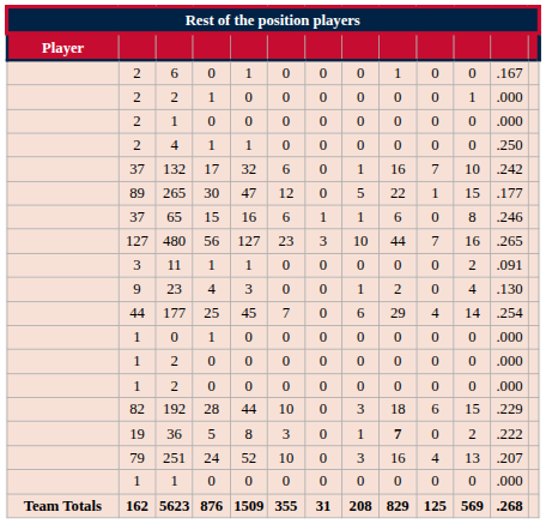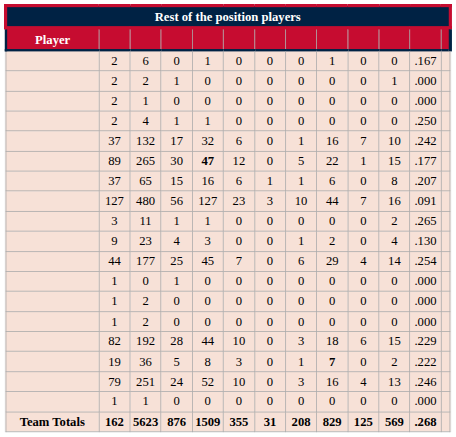 <table class="wikitable sortable mw-collapsible mw-collapsed">
 <tr>
 <th colspan=13 style="background:#024; border: 4px solid #c60c30;color:white;">Rest of the position players</th>
 </tr>
 <tr>
 <th style="background:#c60c30; width:21%; color:#fff; border-top: 3px solid #024; border-bottom: 3px solid #024; border-left: 3px solid #024;">Player</th>
 <th style="background:#c60c30; width:7%; color:#fff; border-top: 3px solid #024; border-bottom: 3px solid #024;"></th>
 <th style="background:#c60c30; width:7%; color:#fff; border-top: 3px solid #024; border-bottom: 3px solid #024;"></th>
 <th style="background:#c60c30; width:7%; color:#fff; border-top: 3px solid #024; border-bottom: 3px solid #024;"></th>
 <th style="background:#c60c30; width:7%; color:#fff; border-top: 3px solid #024; border-bottom: 3px solid #024;"></th>
 <th style="background:#c60c30; width:7%; color:#fff; border-top: 3px solid #024; border-bottom: 3px solid #024;"></th>
 <th style="background:#c60c30; width:7%; color:#fff; border-top: 3px solid #024; border-bottom: 3px solid #024;"></th>
 <th style="background:#c60c30; width:7%; color:#fff; border-top: 3px solid #024; border-bottom: 3px solid #024;"></th>
 <th style="background:#c60c30; width:7%; color:#fff; border-top: 3px solid #024; border-bottom: 3px solid #024;"></th>
 <th style="background:#c60c30; width:7%; color:#fff; border-top: 3px solid #024; border-bottom: 3px solid #024;"></th>
 <th style="background:#c60c30; width:7%; color:#fff; border-top: 3px solid #024; border-bottom: 3px solid #024;"></th>
 <th style="background:#c60c30; width:7%; color:#fff; border-top: 3px solid #024; border-bottom: 3px solid #024;"></th>
 <th style="background:#c60c30; width:7%; color:#fff; border-top: 3px solid #024; border-bottom: 3px solid #024; border-right: 4px solid #024;"></th>
 </tr>
 <tr style="text-align:center; background:#f7e1d7;">
 <td></td>
 <td>2</td>
 <td>6</td>
 <td>0</td>
 <td>1</td>
 <td>0</td>
 <td>0</td>
 <td>0</td>
 <td>1</td>
 <td>0</td>
 <td>0</td>
 <td>.167</td>
 <td></td>
 </tr>
 <tr style="text-align:center; background:#f7e1d7;">
 <td></td>
 <td>2</td>
 <td>2</td>
 <td>1</td>
 <td>0</td>
 <td>0</td>
 <td>0</td>
 <td>0</td>
 <td>0</td>
 <td>0</td>
 <td>1</td>
 <td>.000</td>
 <td></td>
 </tr>
 <tr style="text-align:center; background:#f7e1d7;">
 <td></td>
 <td>2</td>
 <td>1</td>
 <td>0</td>
 <td>0</td>
 <td>0</td>
 <td>0</td>
 <td>0</td>
 <td>0</td>
 <td>0</td>
 <td>0</td>
 <td>.000</td>
 <td></td>
 </tr>
 <tr style="text-align:center; background:#f7e1d7;">
 <td></td>
 <td>2</td>
 <td>4</td>
 <td>1</td>
 <td>1</td>
 <td>0</td>
 <td>0</td>
 <td>0</td>
 <td>0</td>
 <td>0</td>
 <td>0</td>
 <td>.250</td>
 <td></td>
 </tr>
 <tr style="text-align:center; background:#f7e1d7;">
 <td></td>
 <td>37</td>
 <td>132</td>
 <td>17</td>
 <td>32</td>
 <td>6</td>
 <td>0</td>
 <td>1</td>
 <td>16</td>
 <td>7</td>
 <td>10</td>
 <td>.242</td>
 <td></td>
 </tr>
 <tr style="text-align:center; background:#f7e1d7;">
 <td></td>
 <td>89</td>
 <td>265</td>
 <td>30</td>
-<td>47</td>
+<td><strong>47</strong></td>
 <td>12</td>
 <td>0</td>
 <td>5</td>
 <td>22</td>
 <td>1</td>
 <td>15</td>
 <td>.177</td>
 <td></td>
 </tr>
 <tr style="text-align:center; background:#f7e1d7;">
 <td></td>
 <td>37</td>
 <td>65</td>
 <td>15</td>
 <td>16</td>
 <td>6</td>
 <td>1</td>
 <td>1</td>
 <td>6</td>
 <td>0</td>
 <td>8</td>
-<td>.246</td>
+<td>.207</td>
 <td></td>
 </tr>
 <tr style="text-align:center; background:#f7e1d7;">
 <td></td>
 <td>127</td>
 <td>480</td>
 <td>56</td>
 <td>127</td>
 <td>23</td>
 <td>3</td>
 <td>10</td>
 <td>44</td>
 <td>7</td>
 <td>16</td>
-<td>.265</td>
+<td>.091</td>
 <td></td>
 </tr>
 <tr style="text-align:center; background:#f7e1d7;">
 <td></td>
 <td>3</td>
 <td>11</td>
 <td>1</td>
 <td>1</td>
 <td>0</td>
 <td>0</td>
 <td>0</td>
 <td>0</td>
 <td>0</td>
 <td>2</td>
-<td>.091</td>
+<td>.265</td>
 <td></td>
 </tr>
 <tr style="text-align:center; background:#f7e1d7;">
 <td></td>
 <td>9</td>
 <td>23</td>
 <td>4</td>
 <td>3</td>
 <td>0</td>
 <td>0</td>
 <td>1</td>
 <td>2</td>
 <td>0</td>
 <td>4</td>
 <td>.130</td>
 <td></td>
 </tr>
 <tr style="text-align:center; background:#f7e1d7;">
 <td></td>
 <td>44</td>
 <td>177</td>
 <td>25</td>
 <td>45</td>
 <td>7</td>
 <td>0</td>
 <td>6</td>
 <td>29</td>
 <td>4</td>
 <td>14</td>
 <td>.254</td>
 <td></td>
 </tr>
 <tr style="text-align:center; background:#f7e1d7;">
 <td></td>
 <td>1</td>
 <td>0</td>
 <td>1</td>
 <td>0</td>
 <td>0</td>
 <td>0</td>
 <td>0</td>
 <td>0</td>
 <td>0</td>
 <td>0</td>
 <td>.000</td>
 <td></td>
 </tr>
 <tr style="text-align:center; background:#f7e1d7;">
 <td></td>
 <td>1</td>
 <td>2</td>
 <td>0</td>
 <td>0</td>
 <td>0</td>
 <td>0</td>
 <td>0</td>
 <td>0</td>
 <td>0</td>
 <td>0</td>
 <td>.000</td>
 <td></td>
 </tr>
 <tr style="text-align:center; background:#f7e1d7;">
 <td></td>
 <td>1</td>
 <td>2</td>
 <td>0</td>
 <td>0</td>
 <td>0</td>
 <td>0</td>
 <td>0</td>
 <td>0</td>
 <td>0</td>
 <td>0</td>
 <td>.000</td>
 <td></td>
 </tr>
 <tr style="text-align:center; background:#f7e1d7;">
 <td></td>
 <td>82</td>
 <td>192</td>
 <td>28</td>
 <td>44</td>
 <td>10</td>
 <td>0</td>
 <td>3</td>
 <td>18</td>
 <td>6</td>
 <td>15</td>
 <td>.229</td>
 <td></td>
 </tr>
 <tr style="text-align:center; background:#f7e1d7;">
 <td></td>
 <td>19</td>
 <td>36</td>
 <td>5</td>
 <td>8</td>
 <td>3</td>
 <td>0</td>
 <td>1</td>
 <td><strong>7</strong></td>
 <td>0</td>
 <td>2</td>
 <td>.222</td>
 <td></td>
 </tr>
 <tr style="text-align:center; background:#f7e1d7;">
 <td></td>
 <td>79</td>
 <td>251</td>
 <td>24</td>
 <td>52</td>
 <td>10</td>
 <td>0</td>
 <td>3</td>
 <td>16</td>
 <td>4</td>
 <td>13</td>
-<td>.207</td>
+<td>.246</td>
 <td></td>
 </tr>
 <tr style="text-align:center; background:#f7e1d7;">
 <td></td>
 <td>1</td>
 <td>1</td>
 <td>0</td>
 <td>0</td>
 <td>0</td>
 <td>0</td>
 <td>0</td>
 <td>0</td>
 <td>0</td>
 <td>0</td>
 <td>.000</td>
 <td></td>
 </tr>
 <tr style="text-align:center; background:#f7e1d7;">
 <td><strong>Team Totals</strong></td>
 <td><strong>162</strong></td>
 <td><strong>5623</strong></td>
 <td><strong>876</strong></td>
 <td><strong>1509</strong></td>
 <td><strong>355</strong></td>
 <td><strong>31</strong></td>
 <td><strong>208</strong></td>
 <td><strong>829</strong></td>
 <td><strong>125</strong></td>
 <td><strong>569</strong></td>
 <td><strong>.268</strong></td>
 <td></td>
 </tr>
 </table>
